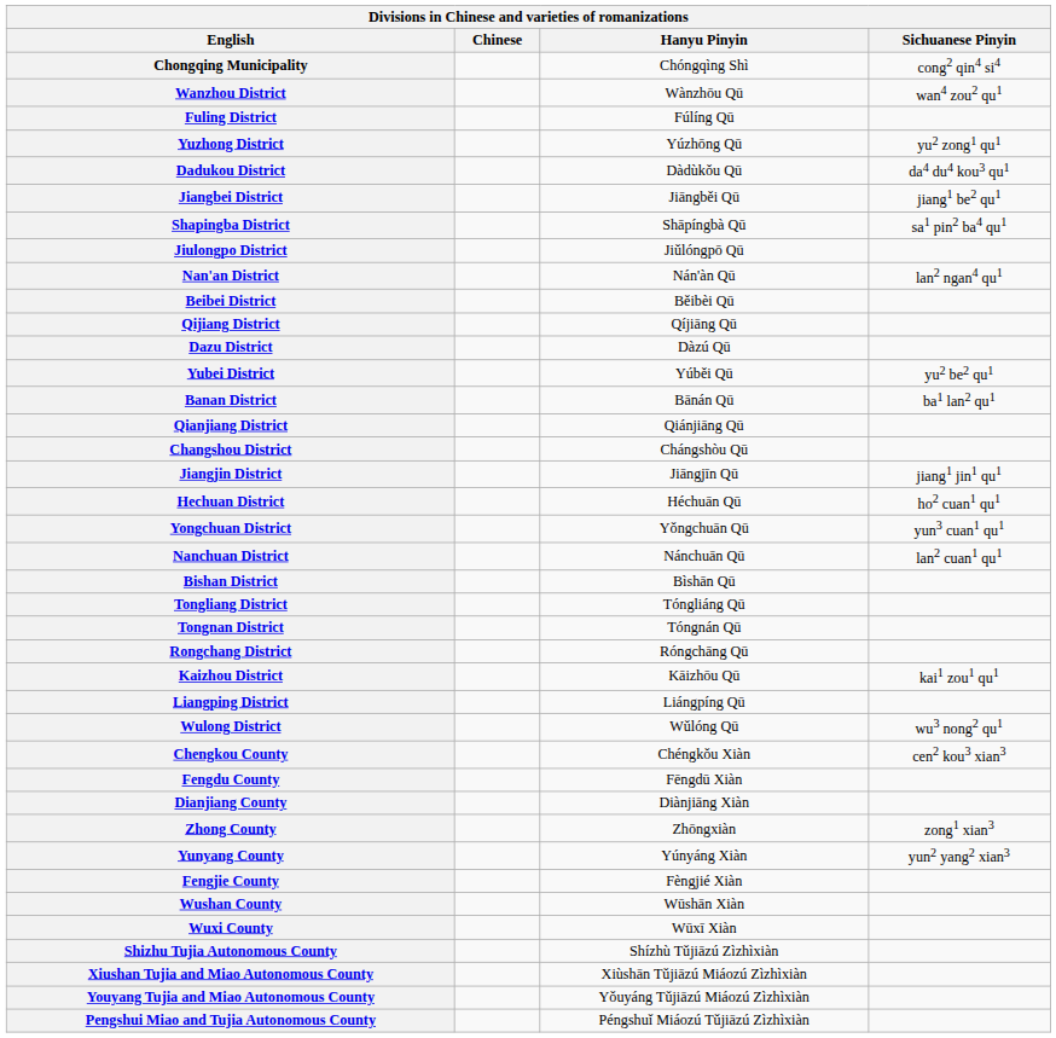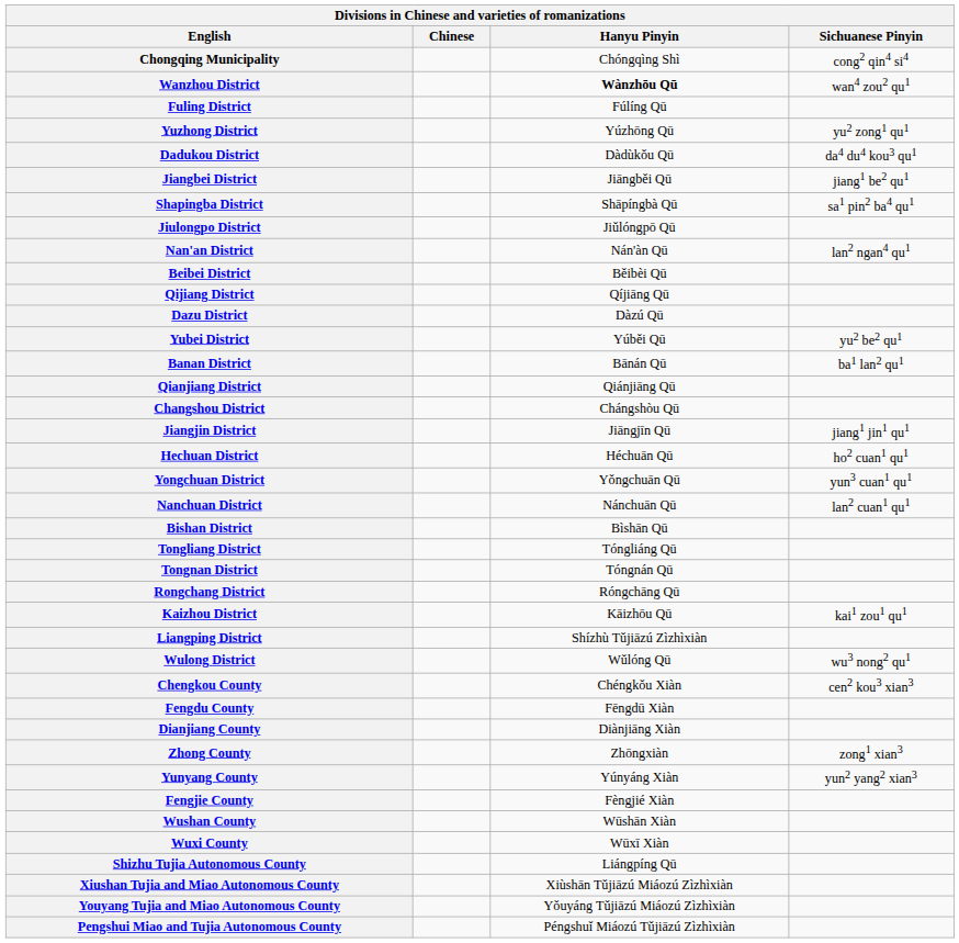 <table class="wikitable sortable collapsible collapsed" style="margin:1em auto 1em auto; width:90%; text-align:center">
 <tr>
 <th colspan="5">Divisions in Chinese and varieties of romanizations</th>
 </tr>
 <tr>
 <th>English</th>
 <th>Chinese</th>
 <th>Hanyu Pinyin</th>
 <th>Sichuanese Pinyin</th>
 </tr>
 <tr>
 <th>Chongqing Municipality</th>
 <td></td>
 <td>Chóngqìng Shì</td>
 <td>cong<sup>2</sup> qin<sup>4</sup> si<sup>4</sup></td>
 </tr>
 <tr>
 <th><a href='#'>Wanzhou District</a></th>
 <td></td>
-<td>Wànzhōu Qū</td>
+<td><strong>Wànzhōu Qū</strong></td>
 <td>wan<sup>4</sup> zou<sup>2</sup> qu<sup>1</sup></td>
 </tr>
 <tr>
 <th><a href='#'>Fuling District</a></th>
 <td></td>
 <td>Fúlíng Qū</td>
 <td></td>
 </tr>
 <tr>
 <th><a href='#'>Yuzhong District</a></th>
 <td></td>
 <td>Yúzhōng Qū</td>
 <td>yu<sup>2</sup> zong<sup>1</sup> qu<sup>1</sup></td>
 </tr>
 <tr>
 <th><a href='#'>Dadukou District</a></th>
 <td></td>
 <td>Dàdùkǒu Qū</td>
 <td>da<sup>4</sup> du<sup>4</sup> kou<sup>3</sup> qu<sup>1</sup></td>
 </tr>
 <tr>
 <th><a href='#'>Jiangbei District</a></th>
 <td></td>
 <td>Jiāngběi Qū</td>
 <td>jiang<sup>1</sup> be<sup>2</sup> qu<sup>1</sup></td>
 </tr>
 <tr>
 <th><a href='#'>Shapingba District</a></th>
 <td></td>
 <td>Shāpíngbà Qū</td>
 <td>sa<sup>1</sup> pin<sup>2</sup> ba<sup>4</sup> qu<sup>1</sup></td>
 </tr>
 <tr>
 <th><a href='#'>Jiulongpo District</a></th>
 <td></td>
 <td>Jiǔlóngpō Qū</td>
 <td></td>
 </tr>
 <tr>
 <th><a href='#'>Nan'an District</a></th>
 <td></td>
 <td>Nán'àn Qū</td>
 <td>lan<sup>2</sup> ngan<sup>4</sup> qu<sup>1</sup></td>
 </tr>
 <tr>
 <th><a href='#'>Beibei District</a></th>
 <td></td>
 <td>Běibèi Qū</td>
 <td></td>
 </tr>
 <tr>
 <th><a href='#'>Qijiang District</a></th>
 <td></td>
 <td>Qíjiāng Qū</td>
 <td></td>
 </tr>
 <tr>
 <th><a href='#'>Dazu District</a></th>
 <td></td>
 <td>Dàzú Qū</td>
 <td></td>
 </tr>
 <tr>
 <th><a href='#'>Yubei District</a></th>
 <td></td>
 <td>Yúběi Qū</td>
 <td>yu<sup>2</sup> be<sup>2</sup> qu<sup>1</sup></td>
 </tr>
 <tr>
 <th><a href='#'>Banan District</a></th>
 <td></td>
 <td>Bānán Qū</td>
 <td>ba<sup>1</sup> lan<sup>2</sup> qu<sup>1</sup></td>
 </tr>
 <tr>
 <th><a href='#'>Qianjiang District</a></th>
 <td></td>
 <td>Qiánjiāng Qū</td>
 <td></td>
 </tr>
 <tr>
 <th><a href='#'>Changshou District</a></th>
 <td></td>
 <td>Chángshòu Qū</td>
 <td></td>
 </tr>
 <tr>
 <th><a href='#'>Jiangjin District</a></th>
 <td></td>
 <td>Jiāngjīn Qū</td>
 <td>jiang<sup>1</sup> jin<sup>1</sup> qu<sup>1</sup></td>
 </tr>
 <tr>
 <th><a href='#'>Hechuan District</a></th>
 <td></td>
 <td>Héchuān Qū</td>
 <td>ho<sup>2</sup> cuan<sup>1</sup> qu<sup>1</sup></td>
 </tr>
 <tr>
 <th><a href='#'>Yongchuan District</a></th>
 <td></td>
 <td>Yǒngchuān Qū</td>
 <td>yun<sup>3</sup> cuan<sup>1</sup> qu<sup>1</sup></td>
 </tr>
 <tr>
 <th><a href='#'>Nanchuan District</a></th>
 <td></td>
 <td>Nánchuān Qū</td>
 <td>lan<sup>2</sup> cuan<sup>1</sup> qu<sup>1</sup></td>
 </tr>
 <tr>
 <th><a href='#'>Bishan District</a></th>
 <td></td>
 <td>Bìshān Qū</td>
 <td></td>
 </tr>
 <tr>
 <th><a href='#'>Tongliang District</a></th>
 <td></td>
 <td>Tóngliáng Qū</td>
 <td></td>
 </tr>
 <tr>
 <th><a href='#'>Tongnan District</a></th>
 <td></td>
 <td>Tóngnán Qū</td>
 <td></td>
 </tr>
 <tr>
 <th><a href='#'>Rongchang District</a></th>
 <td></td>
 <td>Róngchāng Qū</td>
 <td></td>
 </tr>
 <tr>
 <th><a href='#'>Kaizhou District</a></th>
 <td></td>
 <td>Kāizhōu Qū</td>
 <td>kai<sup>1</sup> zou<sup>1</sup> qu<sup>1</sup></td>
 </tr>
 <tr>
 <th><a href='#'>Liangping District</a></th>
 <td></td>
-<td>Liángpíng Qū</td>
+<td>Shízhù Tǔjiāzú Zìzhìxiàn</td>
 <td></td>
 </tr>
 <tr>
 <th><a href='#'>Wulong District</a></th>
 <td></td>
 <td>Wǔlóng Qū</td>
 <td>wu<sup>3</sup> nong<sup>2</sup> qu<sup>1</sup></td>
 </tr>
 <tr>
 <th><a href='#'>Chengkou County</a></th>
 <td></td>
 <td>Chéngkǒu Xiàn</td>
 <td>cen<sup>2</sup> kou<sup>3</sup> xian<sup>3</sup></td>
 </tr>
 <tr>
 <th><a href='#'>Fengdu County</a></th>
 <td></td>
 <td>Fēngdū Xiàn</td>
 <td></td>
 </tr>
 <tr>
 <th><a href='#'>Dianjiang County</a></th>
 <td></td>
 <td>Diànjiāng Xiàn</td>
 <td></td>
 </tr>
 <tr>
 <th><a href='#'>Zhong County</a></th>
 <td></td>
 <td>Zhōngxiàn</td>
 <td>zong<sup>1</sup> xian<sup>3</sup></td>
 </tr>
 <tr>
 <th><a href='#'>Yunyang County</a></th>
 <td></td>
 <td>Yúnyáng Xiàn</td>
 <td>yun<sup>2</sup> yang<sup>2</sup> xian<sup>3</sup></td>
 </tr>
 <tr>
 <th><a href='#'>Fengjie County</a></th>
 <td></td>
 <td>Fèngjié Xiàn</td>
 <td></td>
 </tr>
 <tr>
 <th><a href='#'>Wushan County</a></th>
 <td></td>
 <td>Wūshān Xiàn</td>
 <td></td>
 </tr>
 <tr>
 <th><a href='#'>Wuxi County</a></th>
 <td></td>
 <td>Wūxī Xiàn</td>
 <td></td>
 </tr>
 <tr>
 <th><a href='#'>Shizhu Tujia Autonomous County</a></th>
 <td></td>
-<td>Shízhù Tǔjiāzú Zìzhìxiàn</td>
+<td>Liángpíng Qū</td>
 <td></td>
 </tr>
 <tr>
 <th><a href='#'>Xiushan Tujia and Miao Autonomous County</a></th>
 <td></td>
 <td>Xiùshān Tǔjiāzú Miáozú Zìzhìxiàn</td>
 <td></td>
 </tr>
 <tr>
 <th><a href='#'>Youyang Tujia and Miao Autonomous County</a></th>
 <td></td>
 <td>Yǒuyáng Tǔjiāzú Miáozú Zìzhìxiàn</td>
 <td></td>
 </tr>
 <tr>
 <th><a href='#'>Pengshui Miao and Tujia Autonomous County</a></th>
 <td></td>
 <td>Péngshuǐ Miáozú Tǔjiāzú Zìzhìxiàn</td>
 <td></td>
 </tr>
 </table>
